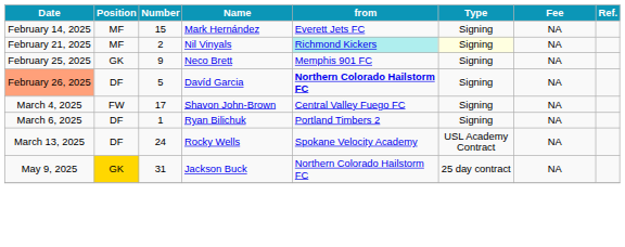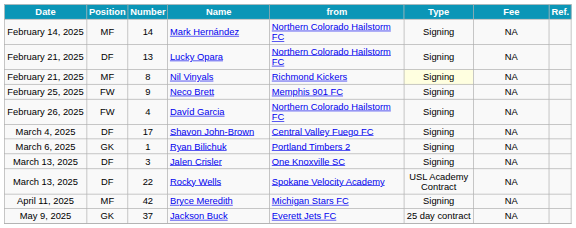 <table class="wikitable" style="text-align:center; font-size:90%; ">
 <tr>
 <th style= "background:#0B96B7; color:#FFFFFF; width:120px;">Date</th>
 <th style="background:#0B96B7; color:#FFFFFF; width:50px;">Position</th>
 <th style="background:#0B96B7; color:#FFFFFF; width:50px;">Number</th>
 <th style="background:#0B96B7; color:#FFFFFF; width:150px;">Name</th>
 <th style="background:#0B96B7; color:#FFFFFF; width:200px;">from</th>
 <th style="background:#0B96B7; color:#FFFFFF; Width:100px;">Type</th>
 <th style="background:#0B96B7; color:#FFFFFF; width:110px;">Fee</th>
 <th style="background:#0B96B7; color:#FFFFFF; width:25px;">Ref.</th>
 </tr>
 <tr>
 <td>February 14, 2025</td>
 <td>MF</td>
-<td>15</td>
+<td>14</td>
 <td align="left"> <a href='#'>Mark Hernández</a></td>
-<td align="left"> <a href='#'>Everett Jets FC</a></td>
+<td align="left"> <a href='#'>Northern Colorado Hailstorm FC</a></td>
+<td>Signing</td>
+<td>NA</td>
+<td></td>
+</tr>
+<tr>
+<td>February 21, 2025</td>
+<td>DF</td>
+<td>13</td>
+<td align="left"> <a href='#'>Lucky Opara</a></td>
+<td align="left"> <a href='#'>Northern Colorado Hailstorm FC</a></td>
 <td>Signing</td>
 <td>NA</td>
 <td></td>
 </tr>
 <tr>
 <td>February 21, 2025</td>
 <td>MF</td>
-<td>2</td>
+<td>8</td>
 <td align="left"> <a href='#'>Nil Vinyals</a></td>
-<td align="left" style="background: paleturquoise;"> <a href='#'>Richmond Kickers</a></td>
+<td align="left"> <a href='#'>Richmond Kickers</a></td>
 <td style="background: lightyellow;">Signing</td>
 <td>NA</td>
 <td></td>
 </tr>
 <tr>
 <td>February 25, 2025</td>
-<td>GK</td>
+<td>FW</td>
 <td>9</td>
 <td align="left"> <a href='#'>Neco Brett</a></td>
 <td align="left"> <a href='#'>Memphis 901 FC</a></td>
 <td>Signing</td>
 <td>NA</td>
 <td></td>
 </tr>
 <tr>
-<td style="background: lightsalmon;">February 26, 2025</td>
-<td>DF</td>
-<td>5</td>
+<td>February 26, 2025</td>
+<td>FW</td>
+<td>4</td>
 <td align="left"> <a href='#'> Davíd Garcia</a></td>
-<td align="left"><strong> <a href='#'>Northern Colorado Hailstorm FC</a></strong></td>
+<td align="left"> <a href='#'>Northern Colorado Hailstorm FC</a></td>
 <td>Signing</td>
 <td>NA</td>
 <td></td>
 </tr>
 <tr>
 <td>March 4, 2025</td>
-<td>FW</td>
+<td>DF</td>
 <td>17</td>
 <td align="left"> <a href='#'>Shavon John-Brown</a></td>
 <td align="left"> <a href='#'>Central Valley Fuego FC</a></td>
 <td>Signing</td>
 <td>NA</td>
 <td></td>
 </tr>
 <tr>
 <td>March 6, 2025</td>
-<td>DF</td>
+<td>GK</td>
 <td>1</td>
 <td align="left"> <a href='#'>Ryan Bilichuk</a></td>
 <td align="left"> <a href='#'>Portland Timbers 2</a></td>
 <td>Signing</td>
 <td>NA</td>
 <td></td>
 </tr>
 <tr>
 <td>March 13, 2025</td>
 <td>DF</td>
-<td>24</td>
+<td>3</td>
+<td align="left"> <a href='#'>Jalen Crisler</a></td>
+<td align="left"> <a href='#'>One Knoxville SC</a></td>
+<td>Signing</td>
+<td>NA</td>
+<td></td>
+</tr>
+<tr>
+<td>March 13, 2025</td>
+<td>DF</td>
+<td>22</td>
 <td align="left"> <a href='#'>Rocky Wells</a></td>
 <td align="left"> <a href='#'>Spokane Velocity Academy</a></td>
 <td>USL Academy Contract</td>
 <td>NA</td>
 <td></td>
 </tr>
 <tr>
+<td>April 11, 2025</td>
+<td>MF</td>
+<td>42</td>
+<td align="left"> <a href='#'>Bryce Meredith</a></td>
+<td align="left"> <a href='#'>Michigan Stars FC</a></td>
+<td>Signing</td>
+<td>NA</td>
+<td></td>
+</tr>
+<tr>
 <td>May 9, 2025</td>
-<td style="background: gold;">GK</td>
-<td>31</td>
+<td>GK</td>
+<td>37</td>
 <td align="left"> <a href='#'>Jackson Buck</a></td>
-<td align="left"> <a href='#'>Northern Colorado Hailstorm FC</a></td>
+<td align="left"> <a href='#'>Everett Jets FC</a></td>
 <td>25 day contract</td>
 <td>NA</td>
 <td></td>
 </tr>
 <tr>
 </tr>
 </table>
